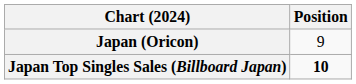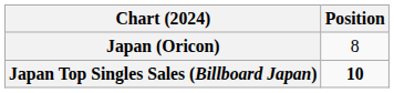 <table class="wikitable sortable plainrowheaders" style="text-align:center">
 <tr>
 <th scope="col">Chart (2024)</th>
 <th scope="col">Position</th>
 </tr>
 <tr>
 <th scope="row">Japan (Oricon)</th>
-<td>9</td>
+<td>8</td>
 </tr>
 <tr>
 <th scope="row">Japan Top Singles Sales (<em>Billboard Japan</em>)</th>
 <td><strong>10</strong></td>
 </tr>
 </table>
